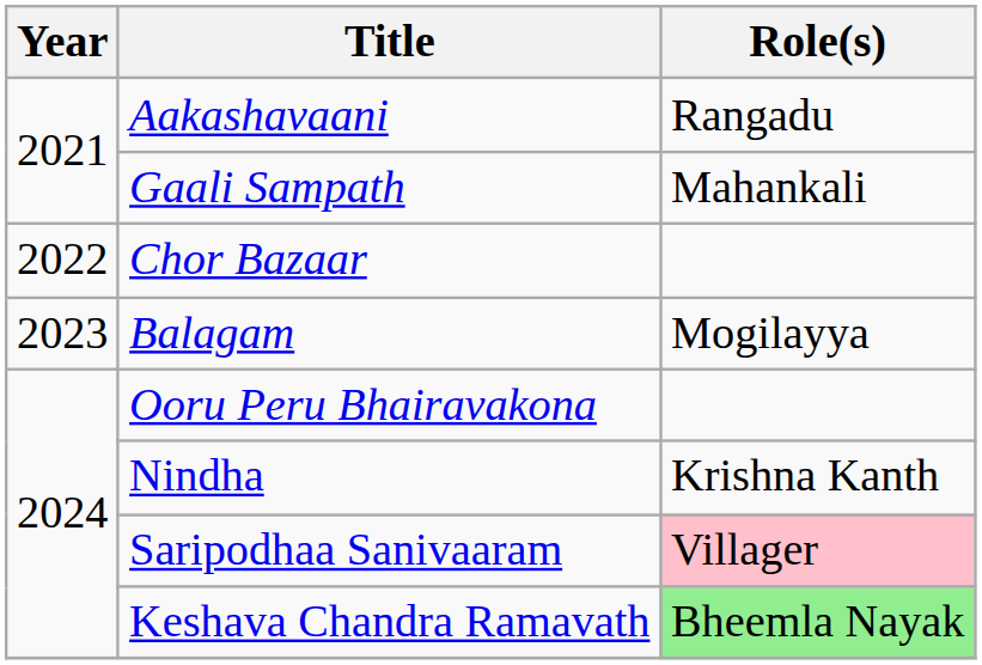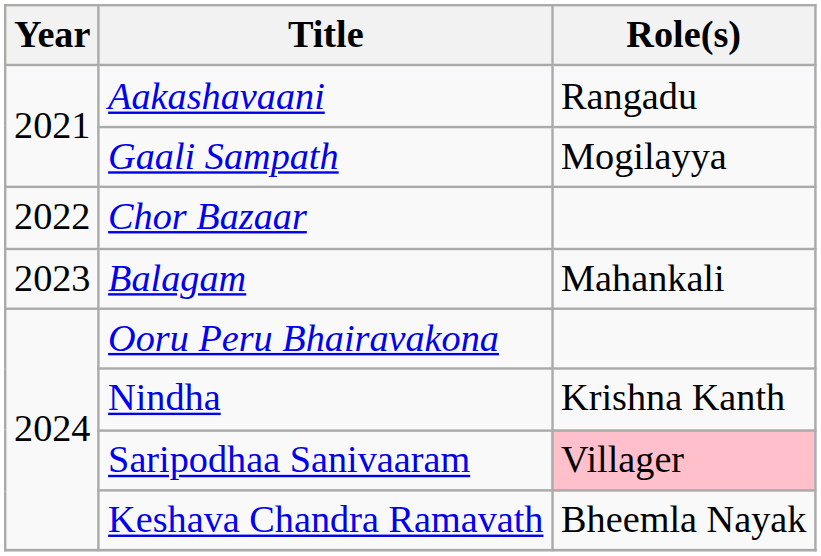 <table class="wikitable plainrowheaders sortable">
 <tr style="background:#ffc; text-align:center;">
 <th scope="col">Year</th>
 <th scope="col">Title</th>
 <th scope="col">Role(s)</th>
 </tr>
 <tr>
 <td rowspan="2">2021</td>
 <td><em><a href='#'>Aakashavaani</a></em></td>
 <td>Rangadu</td>
 </tr>
 <tr>
 <td><em><a href='#'>Gaali Sampath</a></em></td>
-<td>Mahankali</td>
+<td>Mogilayya</td>
 </tr>
 <tr>
 <td>2022</td>
 <td><em><a href='#'>Chor Bazaar</a></em></td>
 <td></td>
 </tr>
 <tr>
 <td>2023</td>
 <td><em><a href='#'>Balagam</a></em></td>
-<td>Mogilayya</td>
+<td>Mahankali</td>
 </tr>
 <tr>
 <td rowspan="4">2024</td>
 <td><em><a href='#'>Ooru Peru Bhairavakona</a></td>
 <td></td>
 </tr>
 <tr>
 <td></em><a href='#'>Nindha</a><em></td>
 <td>Krishna Kanth</td>
 </tr>
 <tr>
 <td></em><a href='#'>Saripodhaa Sanivaaram</a><em></td>
 <td style="background: pink;">Villager</td>
 </tr>
 <tr>
 <td></em><a href='#'>Keshava Chandra Ramavath</a><em></td>
-<td style="background: lightgreen;">Bheemla Nayak</td>
+<td>Bheemla Nayak</td>
 </tr>
 <tr>
 </tr>
 </table>
